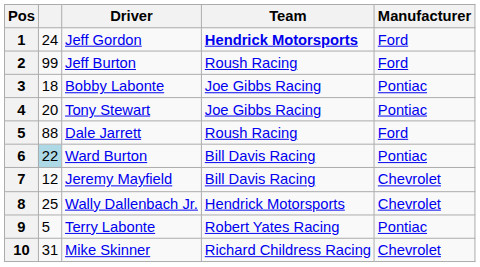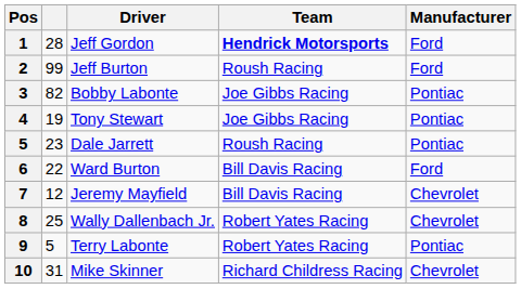 <table class="wikitable" style="font-size:95%">
 <tr>
 <th>Pos</th>
 <th></th>
 <th>Driver</th>
 <th>Team</th>
 <th>Manufacturer</th>
 </tr>
 <tr>
 <th>1</th>
-<td>24</td>
+<td>28</td>
 <td><a href='#'>Jeff Gordon</a></td>
 <td><strong><a href='#'>Hendrick Motorsports</a></strong></td>
 <td><a href='#'>Ford</a></td>
 </tr>
 <tr>
 <th>2</th>
 <td>99</td>
 <td><a href='#'>Jeff Burton</a></td>
 <td><a href='#'>Roush Racing</a></td>
 <td><a href='#'>Ford</a></td>
 </tr>
 <tr>
 <th>3</th>
-<td>18</td>
+<td>82</td>
 <td><a href='#'>Bobby Labonte</a></td>
 <td><a href='#'>Joe Gibbs Racing</a></td>
 <td><a href='#'>Pontiac</a></td>
 </tr>
 <tr>
 <th>4</th>
-<td>20</td>
+<td>19</td>
 <td><a href='#'>Tony Stewart</a></td>
 <td><a href='#'>Joe Gibbs Racing</a></td>
 <td><a href='#'>Pontiac</a></td>
 </tr>
 <tr>
 <th>5</th>
-<td>88</td>
+<td>23</td>
 <td><a href='#'>Dale Jarrett</a></td>
 <td><a href='#'>Roush Racing</a></td>
-<td><a href='#'>Ford</a></td>
+<td><a href='#'>Pontiac</a></td>
 </tr>
 <tr>
 <th>6</th>
-<td style="background: lightblue;">22</td>
+<td>22</td>
 <td><a href='#'>Ward Burton</a></td>
 <td><a href='#'>Bill Davis Racing</a></td>
-<td><a href='#'>Pontiac</a></td>
+<td><a href='#'>Ford</a></td>
 </tr>
 <tr>
 <th>7</th>
 <td>12</td>
 <td><a href='#'>Jeremy Mayfield</a></td>
 <td><a href='#'>Bill Davis Racing</a></td>
 <td><a href='#'>Chevrolet</a></td>
 </tr>
 <tr>
 <th>8</th>
 <td>25</td>
 <td><a href='#'>Wally Dallenbach Jr.</a></td>
-<td><a href='#'>Hendrick Motorsports</a></td>
+<td><a href='#'>Robert Yates Racing</a></td>
 <td><a href='#'>Chevrolet</a></td>
 </tr>
 <tr>
 <th>9</th>
 <td>5</td>
 <td><a href='#'>Terry Labonte</a></td>
 <td><a href='#'>Robert Yates Racing</a></td>
 <td><a href='#'>Pontiac</a></td>
 </tr>
 <tr>
 <th>10</th>
 <td>31</td>
 <td><a href='#'>Mike Skinner</a></td>
 <td><a href='#'>Richard Childress Racing</a></td>
 <td><a href='#'>Chevrolet</a></td>
 </tr>
 </table>
